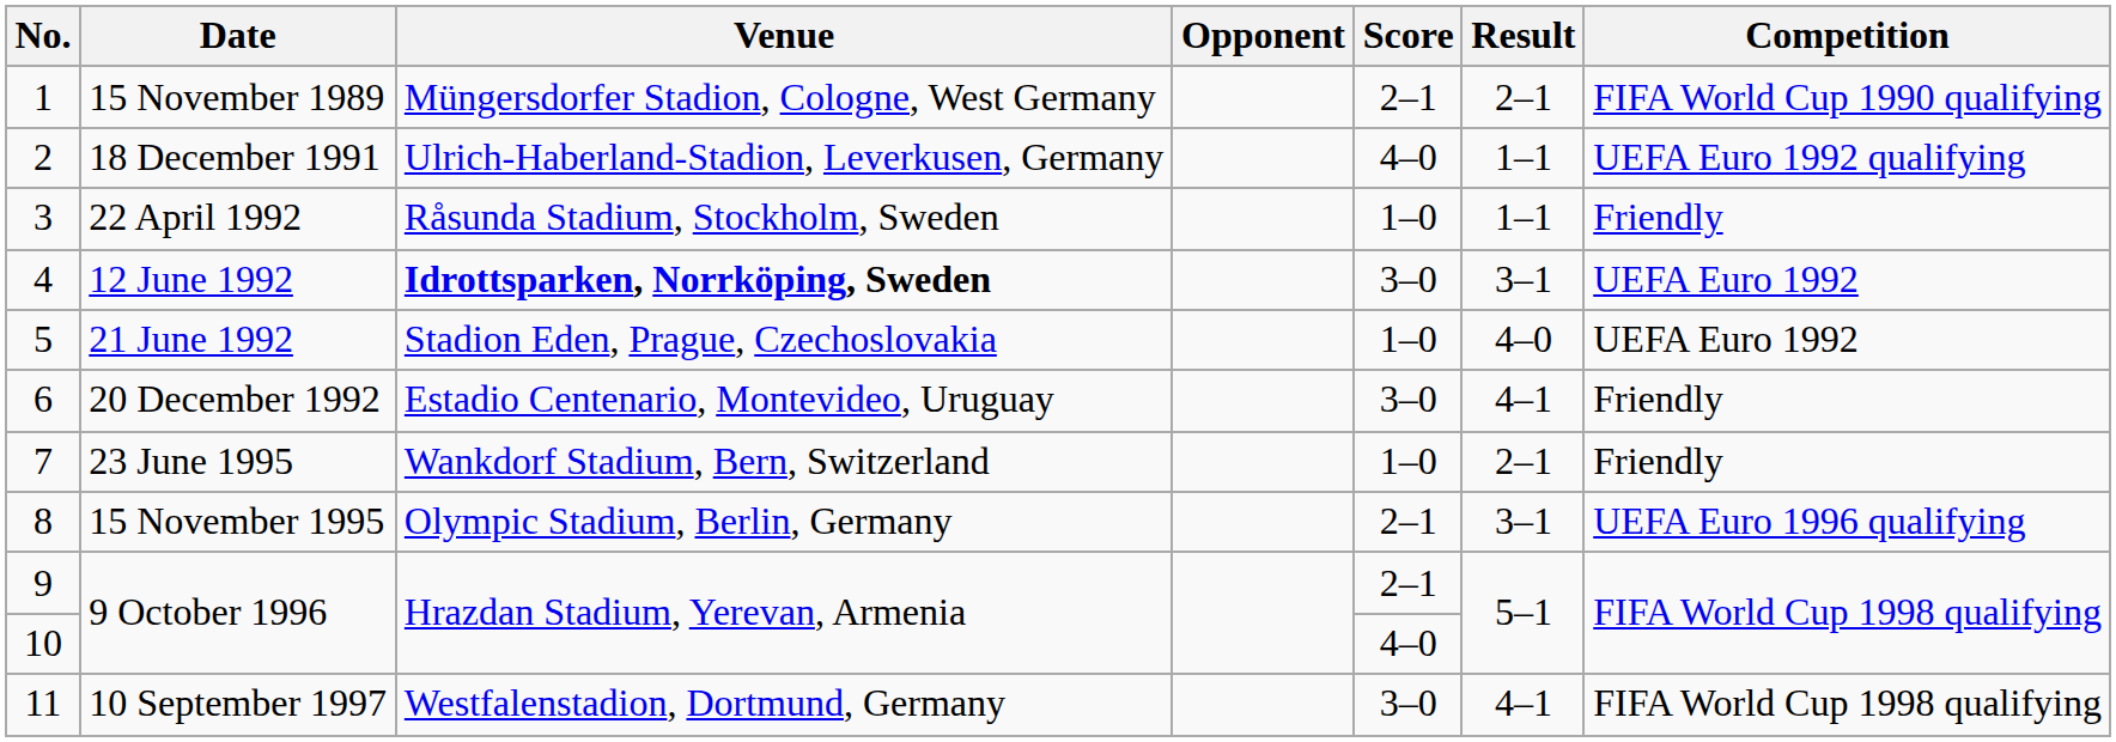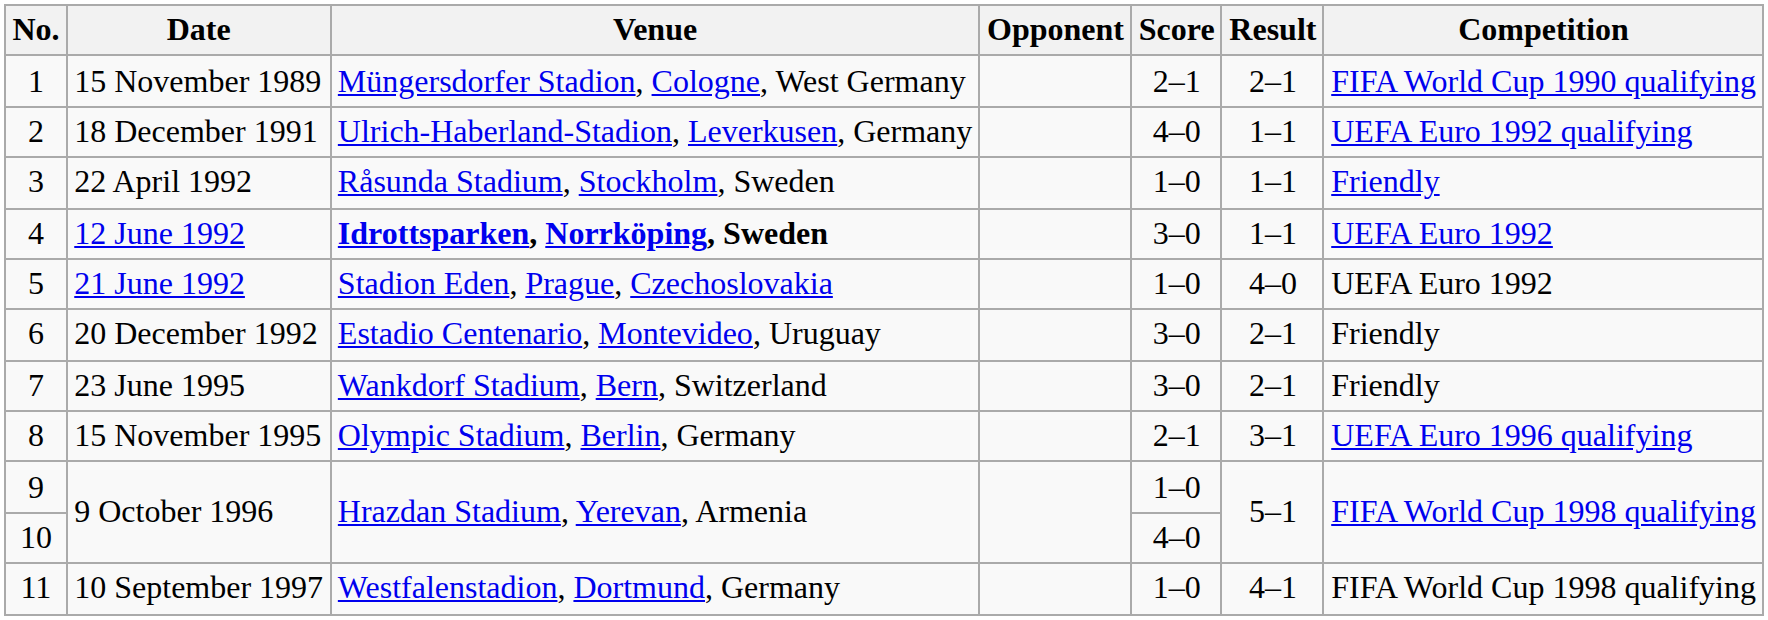 <table class="wikitable sortable">
 <tr>
 <th scope="col">No.</th>
 <th scope="col">Date</th>
 <th scope="col">Venue</th>
 <th scope="col">Opponent</th>
 <th scope="col">Score</th>
 <th scope="col">Result</th>
 <th scope="col">Competition</th>
 </tr>
 <tr>
 <td align="center">1</td>
 <td>15 November 1989</td>
 <td><a href='#'>Müngersdorfer Stadion</a>, <a href='#'>Cologne</a>, West Germany</td>
 <td></td>
 <td align="center">2–1</td>
 <td align="center">2–1</td>
 <td><a href='#'>FIFA World Cup 1990 qualifying</a></td>
 </tr>
 <tr>
 <td align="center">2</td>
 <td>18 December 1991</td>
 <td><a href='#'>Ulrich-Haberland-Stadion</a>, <a href='#'>Leverkusen</a>, Germany</td>
 <td></td>
 <td align="center">4–0</td>
 <td align="center">1–1</td>
 <td><a href='#'>UEFA Euro 1992 qualifying</a></td>
 </tr>
 <tr>
 <td align="center">3</td>
 <td>22 April 1992</td>
 <td><a href='#'>Råsunda Stadium</a>, <a href='#'>Stockholm</a>, Sweden</td>
 <td></td>
 <td align="center">1–0</td>
 <td align="center">1–1</td>
 <td><a href='#'>Friendly</a></td>
 </tr>
 <tr>
 <td align="center">4</td>
 <td><a href='#'>12 June 1992</a></td>
 <td><strong><a href='#'>Idrottsparken</a>, <a href='#'>Norrköping</a>, Sweden</strong></td>
 <td></td>
 <td align="center">3–0</td>
-<td align="center">3–1</td>
+<td align="center">1–1</td>
 <td><a href='#'>UEFA Euro 1992</a></td>
 </tr>
 <tr>
 <td align="center">5</td>
 <td><a href='#'>21 June 1992</a></td>
 <td><a href='#'>Stadion Eden</a>, <a href='#'>Prague</a>, <a href='#'>Czechoslovakia</a></td>
 <td></td>
 <td align="center">1–0</td>
 <td align="center">4–0</td>
 <td>UEFA Euro 1992</td>
 </tr>
 <tr>
 <td align="center">6</td>
 <td>20 December 1992</td>
 <td><a href='#'>Estadio Centenario</a>, <a href='#'>Montevideo</a>, Uruguay</td>
 <td></td>
 <td align="center">3–0</td>
-<td align="center">4–1</td>
+<td align="center">2–1</td>
 <td>Friendly</td>
 </tr>
 <tr>
 <td align="center">7</td>
 <td>23 June 1995</td>
 <td><a href='#'>Wankdorf Stadium</a>, <a href='#'>Bern</a>, Switzerland</td>
 <td></td>
-<td align="center">1–0</td>
+<td align="center">3–0</td>
 <td align="center">2–1</td>
 <td>Friendly</td>
 </tr>
 <tr>
 <td align="center">8</td>
 <td>15 November 1995</td>
 <td><a href='#'>Olympic Stadium</a>, <a href='#'>Berlin</a>, Germany</td>
 <td></td>
 <td align="center">2–1</td>
 <td align="center">3–1</td>
 <td><a href='#'>UEFA Euro 1996 qualifying</a></td>
 </tr>
 <tr>
 <td align="center">9</td>
 <td rowspan="2">9 October 1996</td>
 <td rowspan="2"><a href='#'>Hrazdan Stadium</a>, <a href='#'>Yerevan</a>, Armenia</td>
 <td rowspan="2"></td>
-<td align="center">2–1</td>
+<td align="center">1–0</td>
 <td rowspan="2" style="text-align:center">5–1</td>
 <td rowspan="2"><a href='#'>FIFA World Cup 1998 qualifying</a></td>
 </tr>
 <tr>
 <td align="center">10</td>
 <td align="center">4–0</td>
 </tr>
 <tr>
 <td align="center">11</td>
 <td>10 September 1997</td>
 <td><a href='#'>Westfalenstadion</a>, <a href='#'>Dortmund</a>, Germany</td>
 <td></td>
-<td align="center">3–0</td>
+<td align="center">1–0</td>
 <td align="center">4–1</td>
 <td>FIFA World Cup 1998 qualifying</td>
 </tr>
 </table>
